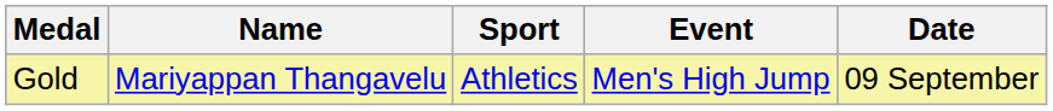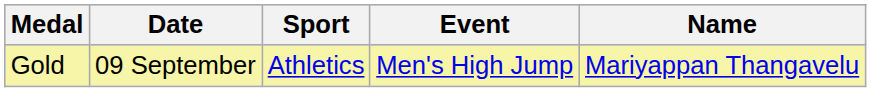 <table class="wikitable">
 <tr>
 <th>Medal</th>
-<th>Name</th>
+<th>Date</th>
 <th>Sport</th>
 <th>Event</th>
-<th>Date</th>
+<th>Name</th>
 </tr>
 <tr>
 <td style="background:#f7f6a8;"> Gold</td>
-<td style="background:#f7f6a8;"><a href='#'>Mariyappan Thangavelu</a></td>
+<td style="background:#f7f6a8;">09 September</td>
 <td style="background:#f7f6a8;"><a href='#'>Athletics</a></td>
 <td style="background:#f7f6a8;"><a href='#'>Men's High Jump</a></td>
-<td style="background:#f7f6a8;">09 September</td>
+<td style="background:#f7f6a8;"><a href='#'>Mariyappan Thangavelu</a></td>
 </tr>
 </table>
